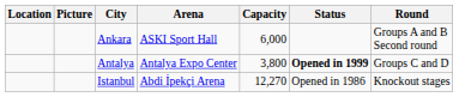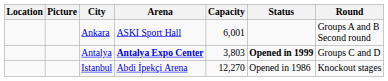 <table class="wikitable sortable">
 <tr>
 <th>Location</th>
 <th>Picture</th>
 <th>City</th>
 <th>Arena</th>
 <th style="text-align:right;">Capacity</th>
 <th>Status</th>
 <th>Round</th>
 </tr>
 <tr>
 <td></td>
 <td></td>
 <td><a href='#'>Ankara</a></td>
 <td><a href='#'>ASKI Sport Hall</a></td>
-<td style="text-align:right;">6,000</td>
+<td style="text-align:right;">6,001</td>
 <td></td>
 <td>Groups A and B<br>Second round</td>
 </tr>
 <tr>
 <td></td>
 <td></td>
 <td><a href='#'>Antalya</a></td>
-<td><a href='#'>Antalya Expo Center</a></td>
-<td style="text-align:right;">3,800</td>
+<td><strong><a href='#'>Antalya Expo Center</a></strong></td>
+<td style="text-align:right;">3,803</td>
 <td><strong>Opened in 1999</strong></td>
 <td>Groups C and D</td>
 </tr>
 <tr>
 <td></td>
 <td></td>
 <td><a href='#'>Istanbul</a></td>
 <td><a href='#'>Abdi İpekçi Arena</a></td>
 <td style="text-align:right;">12,270</td>
 <td>Opened in 1986</td>
 <td>Knockout stages</td>
 </tr>
 </table>
